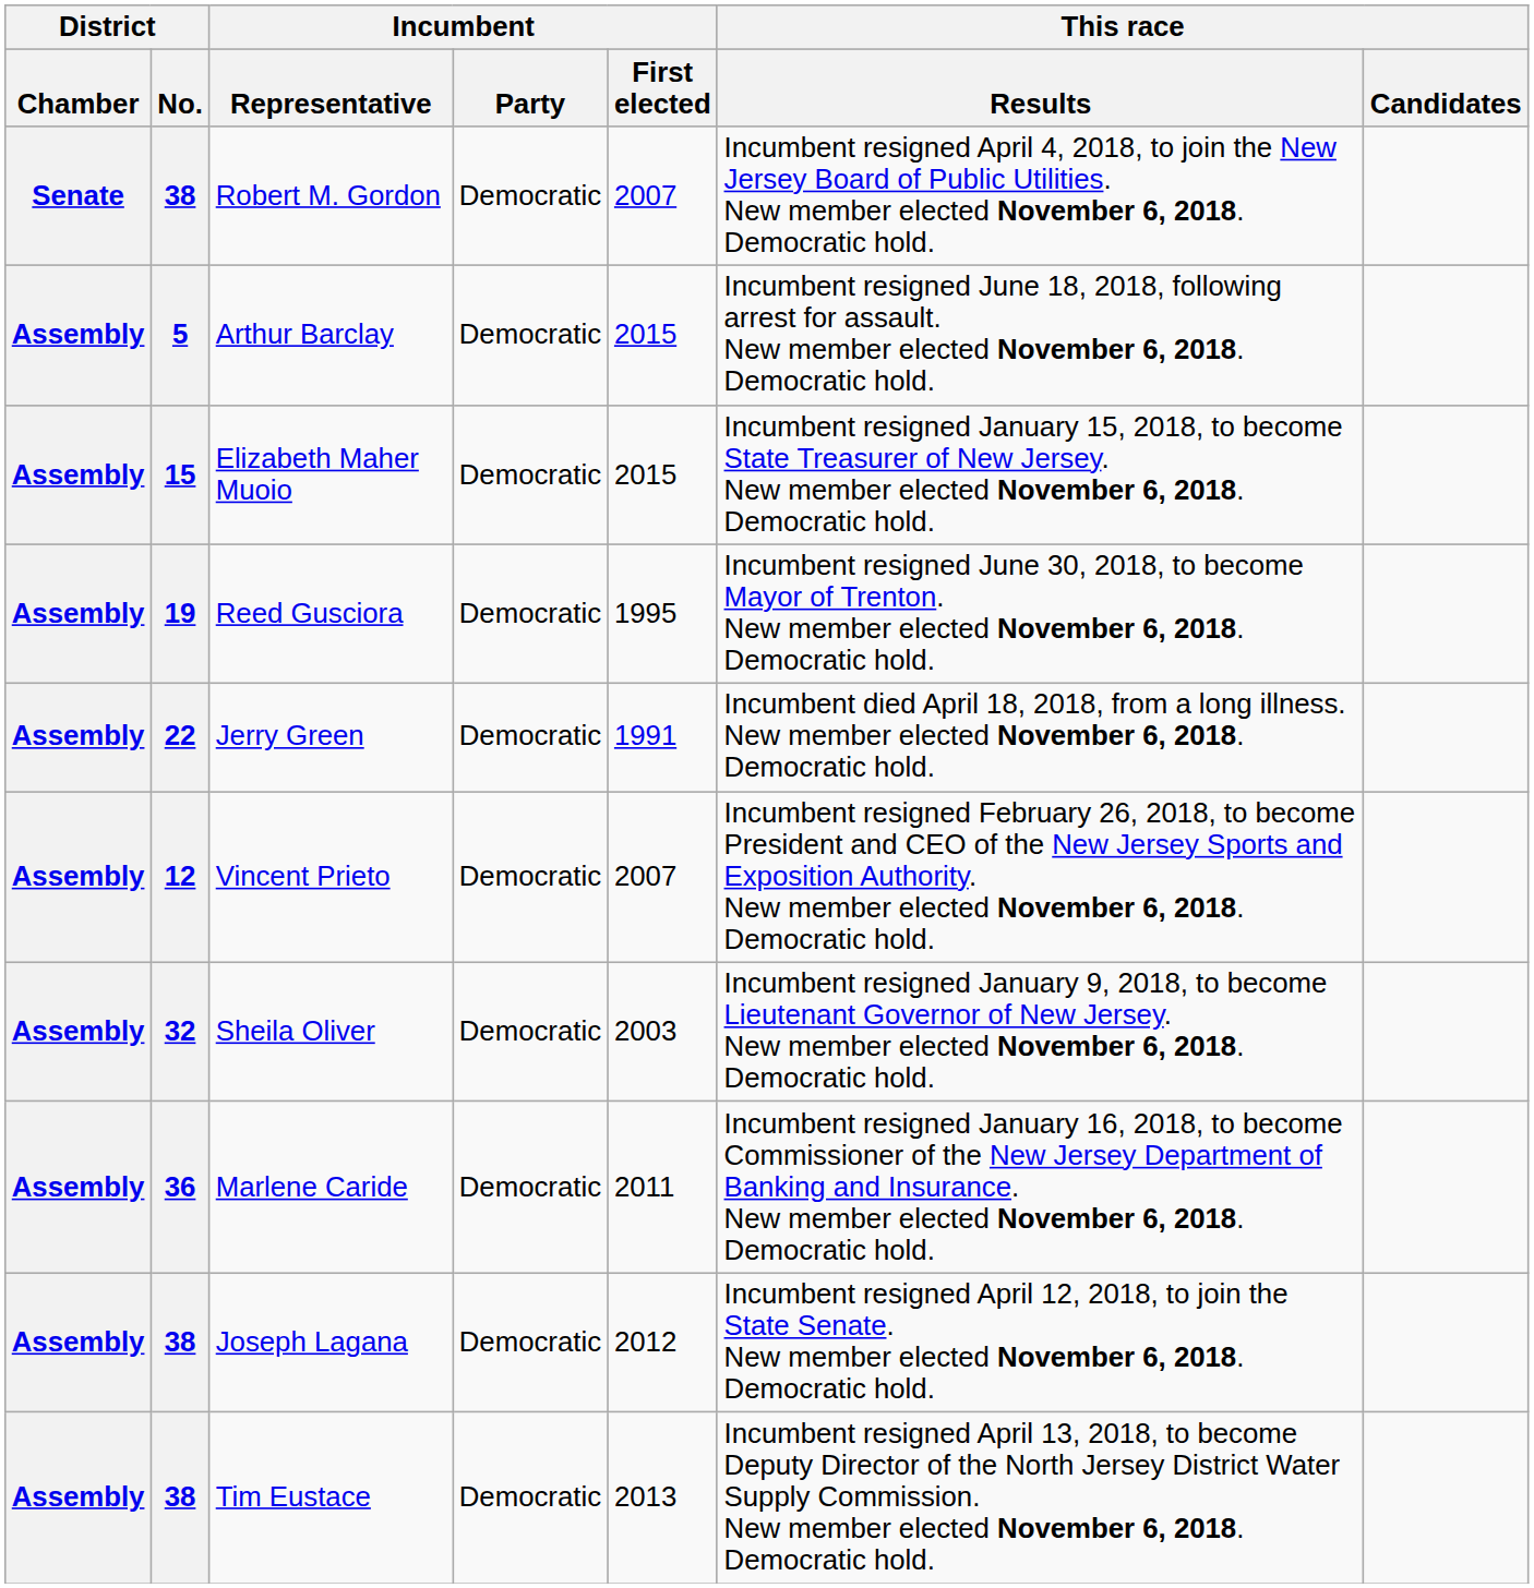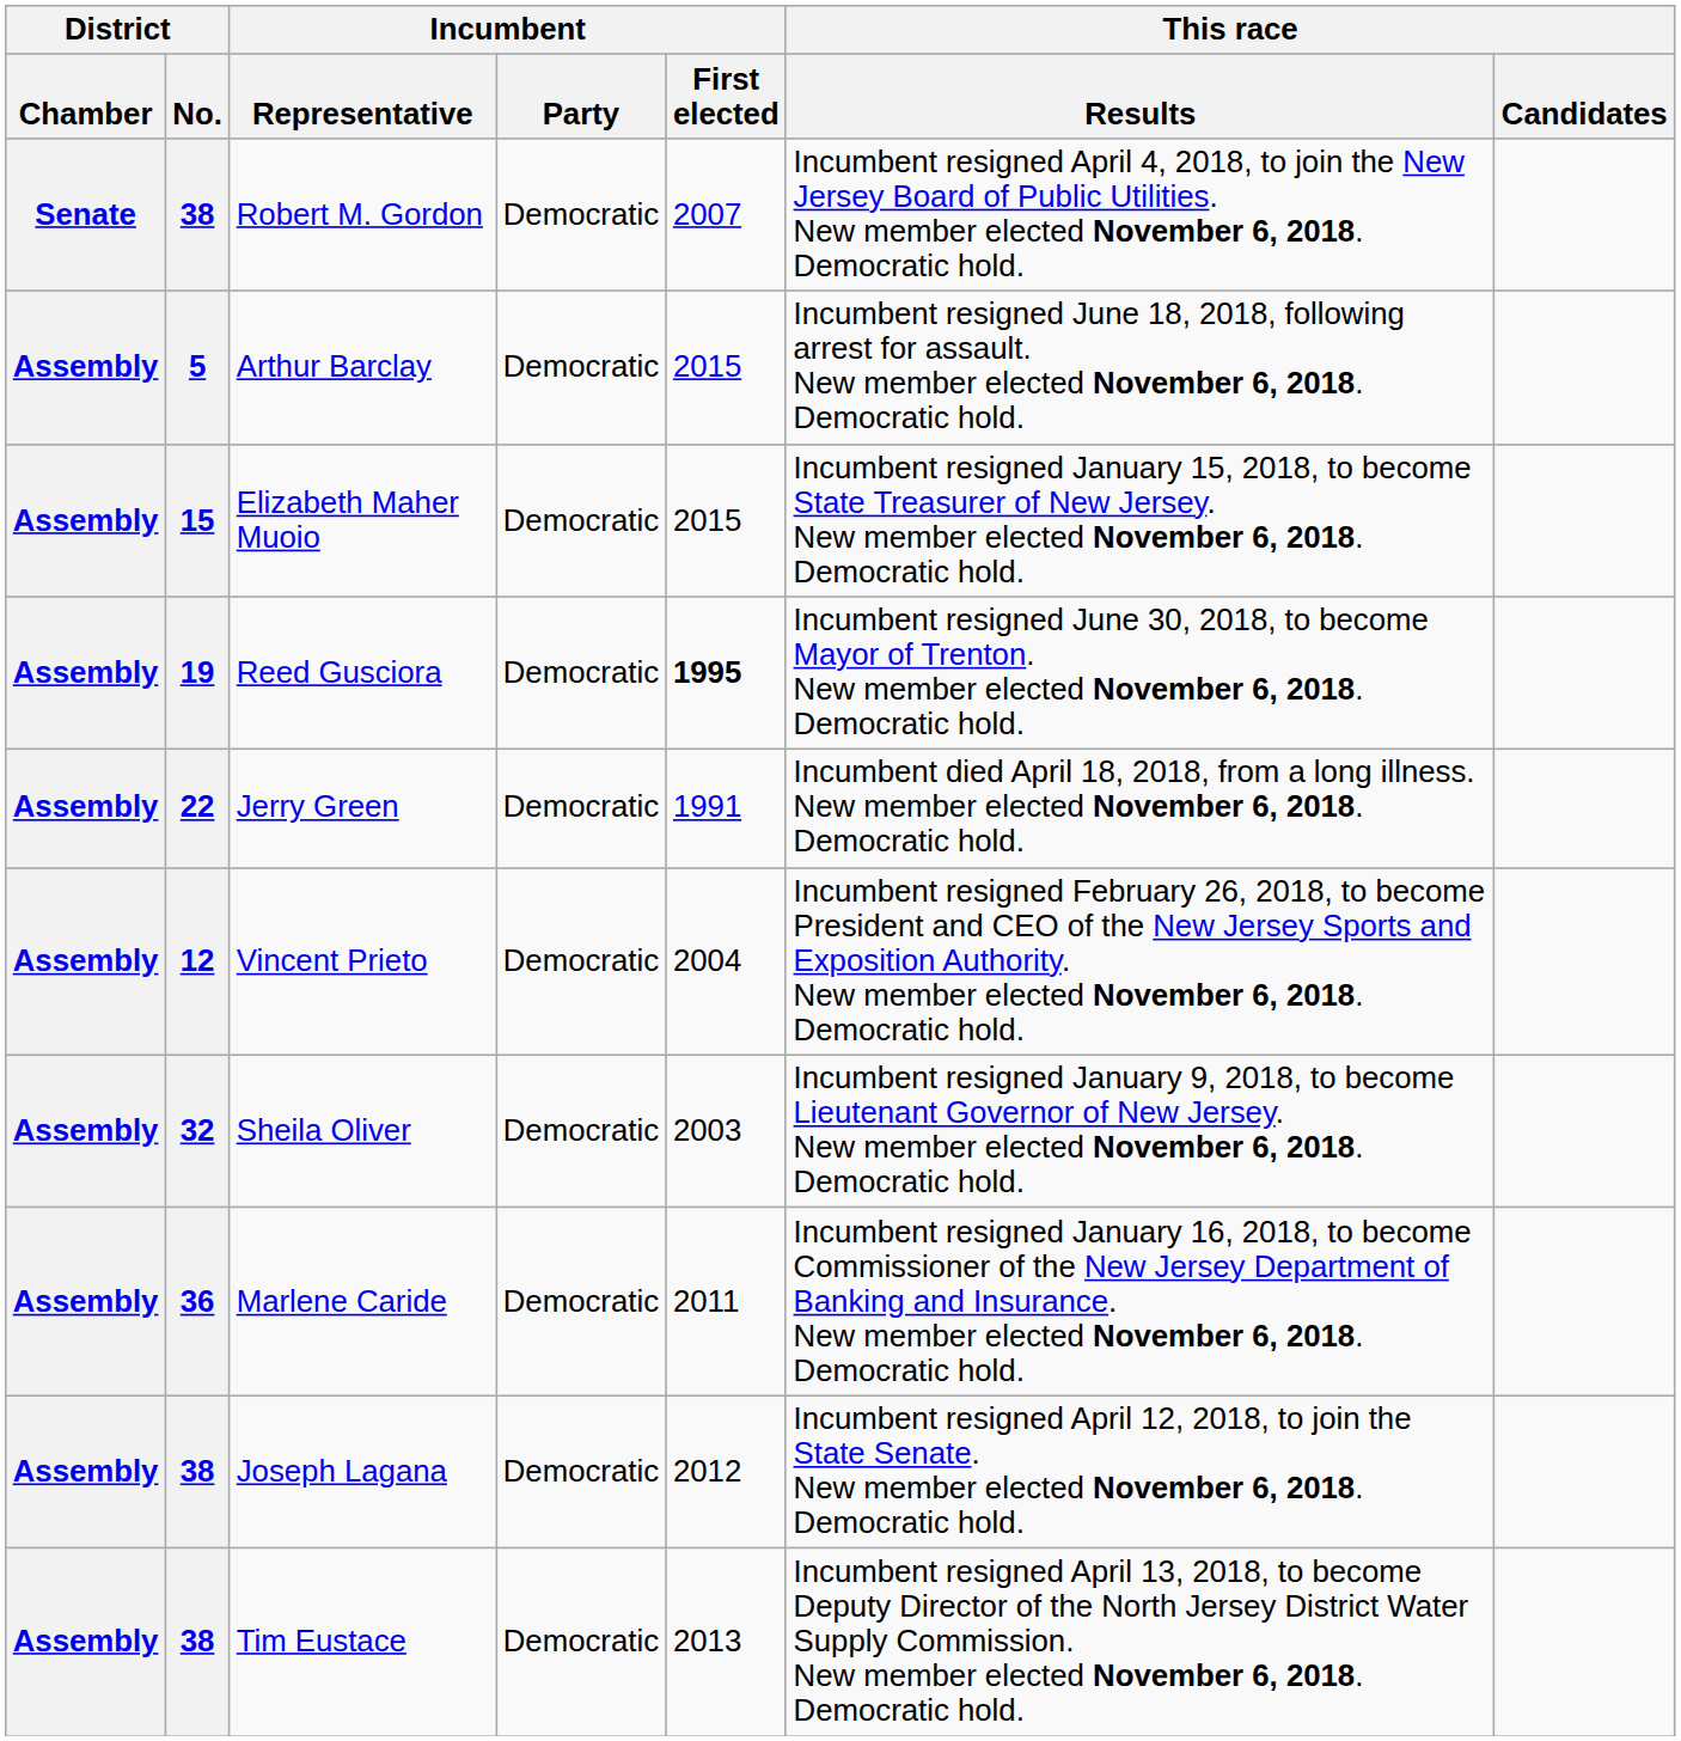 <table class="wikitable sortable">
 <tr valign=bottom>
 <th colspan="2">District</th>
 <th colspan="3">Incumbent</th>
 <th colspan="2">This race</th>
 </tr>
 <tr valign=bottom>
 <th>Chamber</th>
 <th>No.</th>
 <th>Representative</th>
 <th>Party</th>
 <th>First<br>elected</th>
 <th>Results</th>
 <th>Candidates</th>
 </tr>
 <tr>
 <th><a href='#'>Senate</a></th>
 <th><a href='#'>38</a></th>
 <td><a href='#'>Robert M. Gordon</a></td>
 <td>Democratic</td>
 <td><a href='#'>2007</a></td>
 <td>Incumbent resigned April 4, 2018, to join the <a href='#'>New Jersey Board of Public Utilities</a>.<br>New member elected <strong>November 6, 2018</strong>.<br>Democratic hold.</td>
 <td nowrap></td>
 </tr>
 <tr>
 <th><a href='#'>Assembly</a></th>
 <th><a href='#'>5</a></th>
 <td><a href='#'>Arthur Barclay</a></td>
 <td>Democratic</td>
 <td><a href='#'>2015</a></td>
 <td>Incumbent resigned June 18, 2018, following arrest for assault.<br>New member elected <strong>November 6, 2018</strong>.<br>Democratic hold.</td>
 <td nowrap></td>
 </tr>
 <tr>
 <th><a href='#'>Assembly</a></th>
 <th><a href='#'>15</a></th>
 <td><a href='#'>Elizabeth Maher Muoio</a></td>
 <td>Democratic</td>
 <td>2015<br></td>
 <td>Incumbent resigned January 15, 2018, to become <a href='#'>State Treasurer of New Jersey</a>.<br>New member elected <strong>November 6, 2018</strong>.<br>Democratic hold.</td>
 <td nowrap></td>
 </tr>
 <tr>
 <th><a href='#'>Assembly</a></th>
 <th><a href='#'>19</a></th>
 <td><a href='#'>Reed Gusciora</a></td>
 <td>Democratic</td>
-<td>1995</td>
+<td><strong>1995</strong></td>
 <td>Incumbent resigned June 30, 2018, to become <a href='#'>Mayor of Trenton</a>.<br>New member elected <strong>November 6, 2018</strong>.<br>Democratic hold.</td>
 <td nowrap></td>
 </tr>
 <tr>
 <th><a href='#'>Assembly</a></th>
 <th><a href='#'>22</a></th>
 <td><a href='#'>Jerry Green</a></td>
 <td>Democratic</td>
 <td><a href='#'>1991</a></td>
 <td>Incumbent died April 18, 2018, from a long illness.<br>New member elected <strong>November 6, 2018</strong>.<br>Democratic hold.</td>
 <td nowrap></td>
 </tr>
 <tr>
 <th><a href='#'>Assembly</a></th>
 <th><a href='#'>12</a></th>
 <td><a href='#'>Vincent Prieto</a></td>
 <td>Democratic</td>
-<td>2007<br></td>
+<td>2004<br></td>
 <td>Incumbent resigned February 26, 2018, to become President and CEO of the <a href='#'>New Jersey Sports and Exposition Authority</a>.<br>New member elected <strong>November 6, 2018</strong>.<br>Democratic hold.</td>
 <td nowrap></td>
 </tr>
 <tr>
 <th><a href='#'>Assembly</a></th>
 <th><a href='#'>32</a></th>
 <td><a href='#'>Sheila Oliver</a></td>
 <td>Democratic</td>
 <td>2003</td>
 <td>Incumbent resigned January 9, 2018, to become <a href='#'>Lieutenant Governor of New Jersey</a>.<br>New member elected <strong>November 6, 2018</strong>.<br>Democratic hold.</td>
 <td nowrap></td>
 </tr>
 <tr>
 <th><a href='#'>Assembly</a></th>
 <th><a href='#'>36</a></th>
 <td><a href='#'>Marlene Caride</a></td>
 <td>Democratic</td>
 <td>2011</td>
 <td>Incumbent resigned January 16, 2018, to become Commissioner of the <a href='#'>New Jersey Department of Banking and Insurance</a>.<br>New member elected <strong>November 6, 2018</strong>.<br>Democratic hold.</td>
 <td nowrap></td>
 </tr>
 <tr>
 <th><a href='#'>Assembly</a></th>
 <th><a href='#'>38</a></th>
 <td><a href='#'>Joseph Lagana</a></td>
 <td>Democratic</td>
 <td>2012</td>
 <td>Incumbent resigned April 12, 2018, to join the <a href='#'>State Senate</a>.<br>New member elected <strong>November 6, 2018</strong>.<br>Democratic hold.</td>
 <td nowrap></td>
 </tr>
 <tr>
 <th><a href='#'>Assembly</a></th>
 <th><a href='#'>38</a></th>
 <td><a href='#'>Tim Eustace</a></td>
 <td>Democratic</td>
 <td>2013</td>
 <td>Incumbent resigned April 13, 2018, to become Deputy Director of the North Jersey District Water Supply Commission.<br>New member elected <strong>November 6, 2018</strong>.<br>Democratic hold.</td>
 <td nowrap></td>
 </tr>
 </table>
